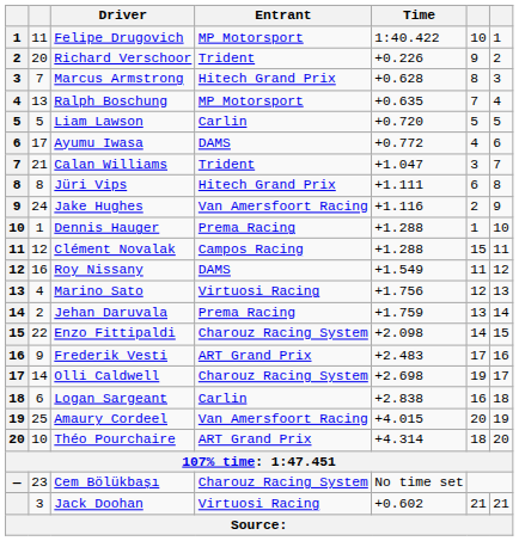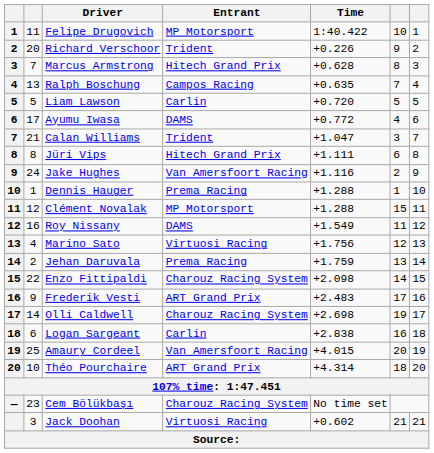 <table class="wikitable" style="font-size:85%">
 <tr>
 <th scope="col"></th>
 <th scope="col"></th>
 <th scope="col">Driver</th>
 <th scope="col">Entrant</th>
 <th scope="col">Time</th>
 <th scope="col"></th>
 <th scope="col"></th>
 </tr>
 <tr>
 <th>1</th>
 <td align="center">11</td>
 <td nowrap=""> <a href='#'>Felipe Drugovich</a></td>
 <td><a href='#'>MP Motorsport</a></td>
 <td>1:40.422</td>
 <td>10</td>
 <td>1</td>
 </tr>
 <tr>
 <th>2</th>
 <td align="center">20</td>
 <td nowrap=""> <a href='#'>Richard Verschoor</a></td>
 <td><a href='#'>Trident</a></td>
 <td>+0.226</td>
 <td>9</td>
 <td>2</td>
 </tr>
 <tr>
 <th>3</th>
 <td align="center">7</td>
 <td nowrap=""> <a href='#'>Marcus Armstrong</a></td>
 <td><a href='#'>Hitech Grand Prix</a></td>
 <td>+0.628</td>
 <td>8</td>
 <td>3</td>
 </tr>
 <tr>
 <th>4</th>
 <td align="center">13</td>
 <td> <a href='#'>Ralph Boschung</a></td>
-<td><a href='#'>MP Motorsport</a></td>
+<td><a href='#'>Campos Racing</a></td>
 <td>+0.635</td>
 <td>7</td>
 <td>4</td>
 </tr>
 <tr>
 <th>5</th>
 <td align="center">5</td>
 <td> <a href='#'>Liam Lawson</a></td>
 <td><a href='#'>Carlin</a></td>
 <td>+0.720</td>
 <td>5</td>
 <td>5</td>
 </tr>
 <tr>
 <th>6</th>
 <td align="center">17</td>
 <td> <a href='#'>Ayumu Iwasa</a></td>
 <td><a href='#'>DAMS</a></td>
 <td>+0.772</td>
 <td>4</td>
 <td>6</td>
 </tr>
 <tr>
 <th>7</th>
 <td align="center">21</td>
 <td> <a href='#'>Calan Williams</a></td>
 <td><a href='#'>Trident</a></td>
 <td>+1.047</td>
 <td>3</td>
 <td>7</td>
 </tr>
 <tr>
 <th>8</th>
 <td align="center">8</td>
 <td> <a href='#'>Jüri Vips</a></td>
 <td><a href='#'>Hitech Grand Prix</a></td>
 <td>+1.111</td>
 <td>6</td>
 <td>8</td>
 </tr>
 <tr>
 <th>9</th>
 <td align="center">24</td>
 <td> <a href='#'>Jake Hughes</a></td>
 <td nowrap=""><a href='#'>Van Amersfoort Racing</a></td>
 <td>+1.116</td>
 <td>2</td>
 <td>9</td>
 </tr>
 <tr>
 <th>10</th>
 <td align="center">1</td>
 <td> <a href='#'>Dennis Hauger</a></td>
 <td><a href='#'>Prema Racing</a></td>
 <td>+1.288</td>
 <td>1</td>
 <td>10</td>
 </tr>
 <tr>
 <th>11</th>
 <td align="center">12</td>
 <td nowrap=""> <a href='#'>Clément Novalak</a></td>
-<td><a href='#'>Campos Racing</a></td>
+<td><a href='#'>MP Motorsport</a></td>
 <td>+1.288</td>
 <td>15</td>
 <td>11</td>
 </tr>
 <tr>
 <th>12</th>
 <td align="center">16</td>
 <td> <a href='#'>Roy Nissany</a></td>
 <td><a href='#'>DAMS</a></td>
 <td>+1.549</td>
 <td>11</td>
 <td>12</td>
 </tr>
 <tr>
 <th>13</th>
 <td align="center">4</td>
 <td> <a href='#'>Marino Sato</a></td>
 <td><a href='#'>Virtuosi Racing</a></td>
 <td>+1.756</td>
 <td>12</td>
 <td>13</td>
 </tr>
 <tr>
 <th>14</th>
 <td align="center">2</td>
 <td> <a href='#'>Jehan Daruvala</a></td>
 <td><a href='#'>Prema Racing</a></td>
 <td>+1.759</td>
 <td>13</td>
 <td>14</td>
 </tr>
 <tr>
 <th>15</th>
 <td align="center">22</td>
 <td> <a href='#'>Enzo Fittipaldi</a></td>
 <td nowrap=""><a href='#'>Charouz Racing System</a></td>
 <td>+2.098</td>
 <td>14</td>
 <td>15</td>
 </tr>
 <tr>
 <th>16</th>
 <td align="center">9</td>
 <td> <a href='#'>Frederik Vesti</a></td>
 <td><a href='#'>ART Grand Prix</a></td>
 <td>+2.483</td>
 <td>17</td>
 <td>16</td>
 </tr>
 <tr>
 <th>17</th>
 <td align="center">14</td>
 <td> <a href='#'>Olli Caldwell</a></td>
 <td nowrap=""><a href='#'>Charouz Racing System</a></td>
 <td>+2.698</td>
 <td>19</td>
 <td>17</td>
 </tr>
 <tr>
 <th>18</th>
 <td align="center">6</td>
 <td nowrap=""> <a href='#'>Logan Sargeant</a></td>
 <td><a href='#'>Carlin</a></td>
 <td>+2.838</td>
 <td>16</td>
 <td>18</td>
 </tr>
 <tr>
 <th>19</th>
 <td align="center">25</td>
 <td nowrap=""> <a href='#'>Amaury Cordeel</a></td>
 <td nowrap=""><a href='#'>Van Amersfoort Racing</a></td>
 <td>+4.015</td>
 <td>20</td>
 <td>19</td>
 </tr>
 <tr>
 <th>20</th>
 <td align="center">10</td>
 <td nowrap=""> <a href='#'>Théo Pourchaire</a></td>
 <td><a href='#'>ART Grand Prix</a></td>
 <td>+4.314</td>
 <td>18</td>
 <td>20</td>
 </tr>
 <tr>
 <th colspan="7"><a href='#'>107% time</a>: 1:47.451</th>
 </tr>
 <tr>
 <th>—</th>
 <td align="center">23</td>
 <td> <a href='#'>Cem Bölükbaşı</a></td>
 <td nowrap=""><a href='#'>Charouz Racing System</a></td>
 <td>No time set</td>
 <td colspan="2" align="center"></td>
 </tr>
 <tr>
 <th></th>
 <td align="center">3</td>
 <td> <a href='#'>Jack Doohan</a></td>
 <td><a href='#'>Virtuosi Racing</a></td>
 <td>+0.602</td>
 <td>21</td>
 <td>21</td>
 </tr>
 <tr>
 <th colspan="7">Source:</th>
 </tr>
 </table>
